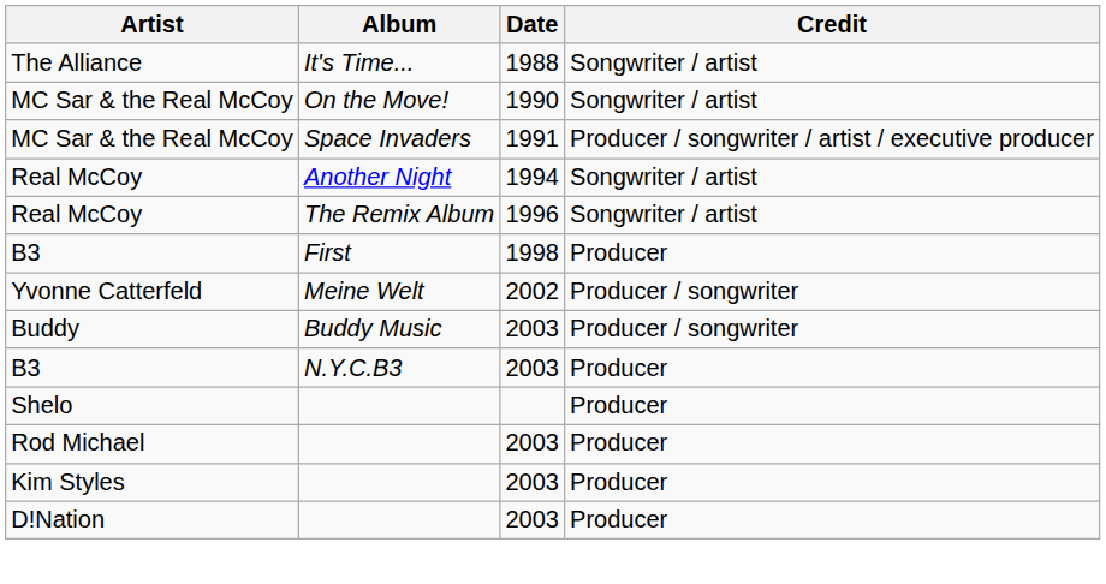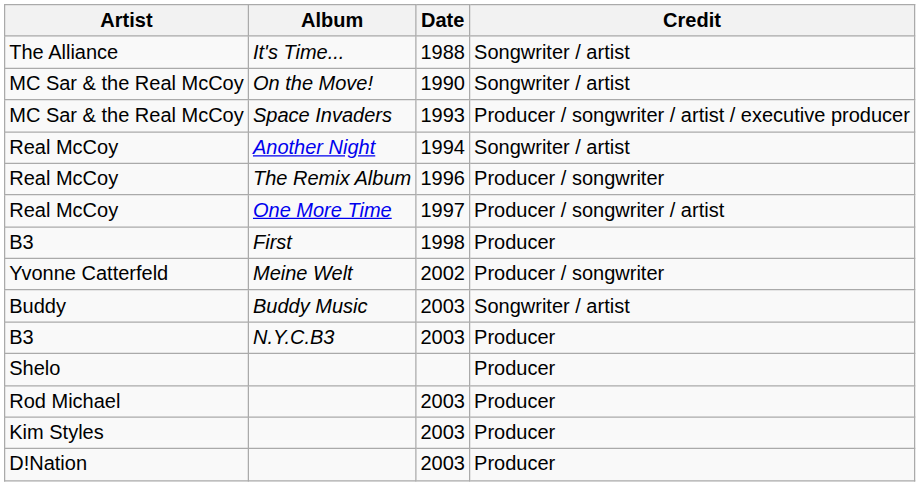 <table class="wikitable">
 <tr>
 <th>Artist</th>
 <th>Album</th>
 <th>Date</th>
 <th>Credit</th>
 </tr>
 <tr>
 <td>The Alliance</td>
 <td><em>It's Time...</em></td>
 <td>1988</td>
 <td>Songwriter / artist</td>
 </tr>
 <tr>
 <td>MC Sar & the Real McCoy</td>
 <td><em>On the Move!</em></td>
 <td>1990</td>
 <td>Songwriter / artist</td>
 </tr>
 <tr>
 <td>MC Sar & the Real McCoy</td>
 <td><em>Space Invaders</em></td>
-<td>1991</td>
+<td>1993</td>
 <td>Producer / songwriter / artist / executive producer</td>
 </tr>
 <tr>
 <td>Real McCoy</td>
 <td><em><a href='#'>Another Night</a></em></td>
 <td>1994</td>
 <td>Songwriter / artist</td>
 </tr>
 <tr>
 <td>Real McCoy</td>
 <td><em>The Remix Album</em></td>
 <td>1996</td>
-<td>Songwriter / artist</td>
+<td>Producer / songwriter</td>
+</tr>
+<tr>
+<td>Real McCoy</td>
+<td><em><a href='#'>One More Time</a></em></td>
+<td>1997</td>
+<td>Producer / songwriter / artist</td>
 </tr>
 <tr>
 <td>B3</td>
 <td><em>First</em></td>
 <td>1998</td>
 <td>Producer</td>
 </tr>
 <tr>
 <td>Yvonne Catterfeld</td>
 <td><em>Meine Welt</em></td>
 <td>2002</td>
 <td>Producer / songwriter</td>
 </tr>
 <tr>
 <td>Buddy</td>
 <td><em>Buddy Music</em></td>
 <td>2003</td>
-<td>Producer / songwriter</td>
+<td>Songwriter / artist</td>
 </tr>
 <tr>
 <td>B3</td>
 <td><em>N.Y.C.B3</em></td>
 <td>2003</td>
 <td>Producer</td>
 </tr>
 <tr>
 <td>Shelo</td>
 <td></td>
 <td></td>
 <td>Producer</td>
 </tr>
 <tr>
 <td>Rod Michael</td>
 <td></td>
 <td>2003</td>
 <td>Producer</td>
 </tr>
 <tr>
 <td>Kim Styles</td>
 <td></td>
 <td>2003</td>
 <td>Producer</td>
 </tr>
 <tr>
 <td>D!Nation</td>
 <td></td>
 <td>2003</td>
 <td>Producer</td>
 </tr>
 </table>
